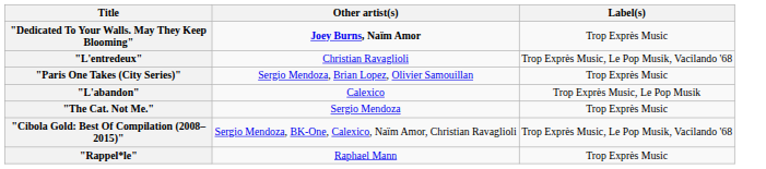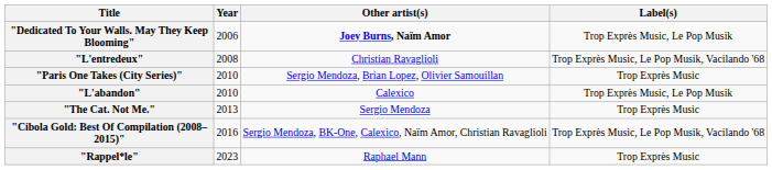 <table class="wikitable plainrowheaders" style="text-align:center;">
 <tr>
 <th scope="col" style="width:19em;">Title</th>
+<th scope="col">Year</th>
 <th scope="col">Other artist(s)</th>
 <th scope="col">Label(s)</th>
 </tr>
 <tr>
 <th scope="row">"Dedicated To Your Walls. May They Keep Blooming"</th>
+<td>2006</td>
 <td><strong><a href='#'>Joey Burns</a>, Naïm Amor</strong></td>
-<td>Trop Exprès Music</td>
+<td>Trop Exprès Music, Le Pop Musik</td>
 </tr>
 <tr>
 <th scope="row">"L'entredeux"</th>
+<td>2008</td>
 <td><a href='#'>Christian Ravaglioli</a></td>
 <td>Trop Exprès Music, Le Pop Musik, Vacilando '68</td>
 </tr>
 <tr>
 <th scope="row">"Paris One Takes (City Series)"</th>
+<td>2010</td>
 <td><a href='#'>Sergio Mendoza</a>, <a href='#'>Brian Lopez</a>, <a href='#'>Olivier Samouillan</a></td>
 <td>Trop Exprès Music</td>
 </tr>
 <tr>
 <th scope="row">"L'abandon"</th>
+<td>2010</td>
 <td><a href='#'>Calexico</a></td>
 <td>Trop Exprès Music, Le Pop Musik</td>
 </tr>
 <tr>
 <th scope="row">"The Cat. Not Me."</th>
+<td>2013</td>
 <td><a href='#'>Sergio Mendoza</a></td>
 <td>Trop Exprès Music</td>
 </tr>
 <tr>
 <th scope="row">"Cibola Gold: Best Of Compilation (2008–2015)"</th>
+<td>2016</td>
 <td><a href='#'>Sergio Mendoza</a>, <a href='#'>BK-One</a>, <a href='#'>Calexico</a>, Naïm Amor, Christian Ravaglioli</td>
 <td>Trop Exprès Music, Le Pop Musik, Vacilando '68</td>
 </tr>
 <tr>
 <th scope="row">"Rappel*le"</th>
+<td>2023</td>
 <td><a href='#'>Raphael Mann</a></td>
 <td>Trop Exprès Music</td>
 </tr>
 </table>
